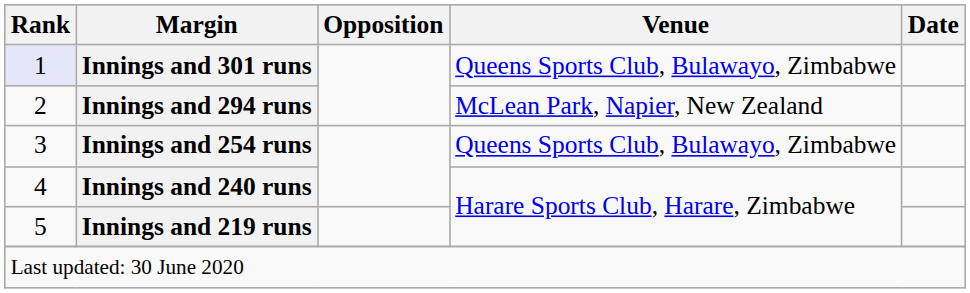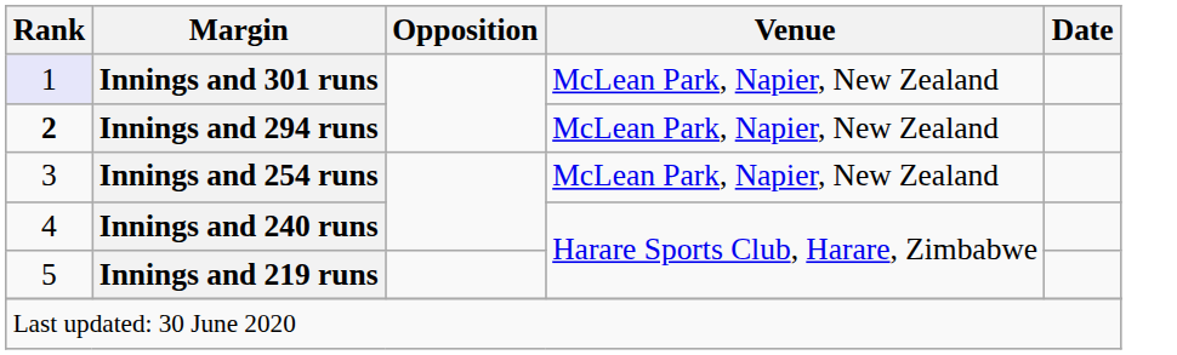 <table class="wikitable plainrowheaders sortable">
 <tr>
 <th scope=col>Rank</th>
 <th scope=col>Margin</th>
 <th scope=col>Opposition</th>
 <th scope=col>Venue</th>
 <th scope=col>Date</th>
 </tr>
 <tr>
 <td align=center style="background: lavender;">1</td>
 <th scope=row style="text-align:center;">Innings and 301 runs</th>
 <td rowspan=2></td>
-<td><a href='#'>Queens Sports Club</a>, <a href='#'>Bulawayo</a>, Zimbabwe</td>
+<td><a href='#'>McLean Park</a>, <a href='#'>Napier</a>, New Zealand</td>
 <td></td>
 </tr>
 <tr>
-<td align=center>2</td>
+<td align=center><strong>2</strong></td>
 <th scope=row style=text-align:center;>Innings and 294 runs</th>
 <td><a href='#'>McLean Park</a>, <a href='#'>Napier</a>, New Zealand</td>
 <td></td>
 </tr>
 <tr>
 <td align=center>3</td>
 <th scope=row style=text-align:center;>Innings and 254 runs</th>
 <td rowspan=2></td>
-<td><a href='#'>Queens Sports Club</a>, <a href='#'>Bulawayo</a>, Zimbabwe</td>
+<td><a href='#'>McLean Park</a>, <a href='#'>Napier</a>, New Zealand</td>
 <td></td>
 </tr>
 <tr>
 <td align=center>4</td>
 <th scope=row style=text-align:center;>Innings and 240 runs</th>
 <td rowspan=2><a href='#'>Harare Sports Club</a>, <a href='#'>Harare</a>, Zimbabwe</td>
 <td></td>
 </tr>
 <tr>
 <td align=center>5</td>
 <th scope=row style=text-align:center;>Innings and 219 runs</th>
 <td></td>
 <td></td>
 </tr>
 <tr>
 </tr>
 <tr class=sortbottom>
 <td colspan=5><small>Last updated: 30 June 2020</small></td>
 </tr>
 </table>
